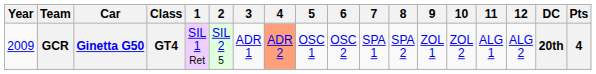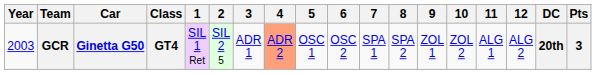 <table class="wikitable" style="text-align:center; font-size:85%">
 <tr>
 <th>Year</th>
 <th>Team</th>
 <th>Car</th>
 <th>Class</th>
 <th>1</th>
 <th>2</th>
 <th>3</th>
 <th>4</th>
 <th>5</th>
 <th>6</th>
 <th>7</th>
 <th>8</th>
 <th>9</th>
 <th>10</th>
 <th>11</th>
 <th>12</th>
 <th>DC</th>
 <th>Pts</th>
 </tr>
 <tr>
-<td><a href='#'>2009</a></td>
+<td><a href='#'>2003</a></td>
 <th>GCR</th>
 <th nowrap><a href='#'>Ginetta G50</a></th>
 <th><span>GT4</span></th>
 <td style="background:#EFCFFF;"><a href='#'>SIL<br>1</a><br><small>Ret</small></td>
 <td style="background:#DFFFDF;"><a href='#'>SIL<br>2</a><br><small>5</small></td>
 <td><a href='#'>ADR<br>1</a></td>
 <td style="background: lightsalmon;"><a href='#'>ADR<br>2</a></td>
 <td><a href='#'>OSC<br>1</a></td>
 <td><a href='#'>OSC<br>2</a></td>
 <td><a href='#'>SPA<br>1</a></td>
 <td><a href='#'>SPA<br>2</a></td>
 <td><a href='#'>ZOL<br>1</a></td>
 <td><a href='#'>ZOL<br>2</a></td>
 <td><a href='#'>ALG<br>1</a></td>
 <td><a href='#'>ALG<br>2</a></td>
 <th>20th</th>
-<th>4</th>
+<th>3</th>
 </tr>
 </table>
